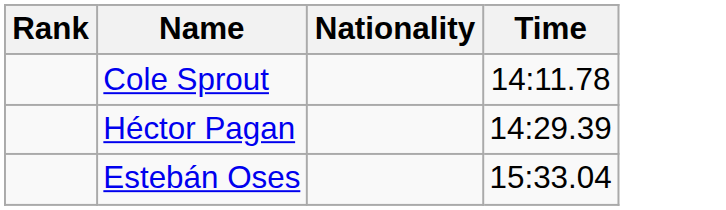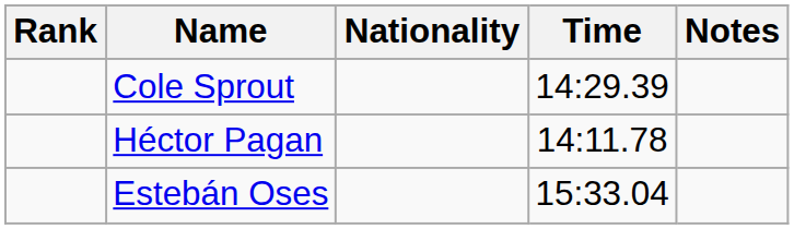 <table class="wikitable sortable" style="text-align:center">
 <tr>
 <th>Rank</th>
 <th>Name</th>
 <th>Nationality</th>
 <th>Time</th>
+<th>Notes</th>
 </tr>
 <tr>
 <td></td>
 <td align=left><a href='#'>Cole Sprout</a></td>
 <td align=left></td>
-<td>14:11.78</td>
+<td>14:29.39</td>
+<td></td>
 </tr>
 <tr>
 <td></td>
 <td align=left><a href='#'>Héctor Pagan</a></td>
 <td align=left></td>
-<td>14:29.39</td>
+<td>14:11.78</td>
+<td></td>
 </tr>
 <tr>
 <td></td>
 <td align=left><a href='#'>Estebán Oses</a></td>
 <td align=left></td>
 <td>15:33.04</td>
+<td></td>
 </tr>
 </table>
